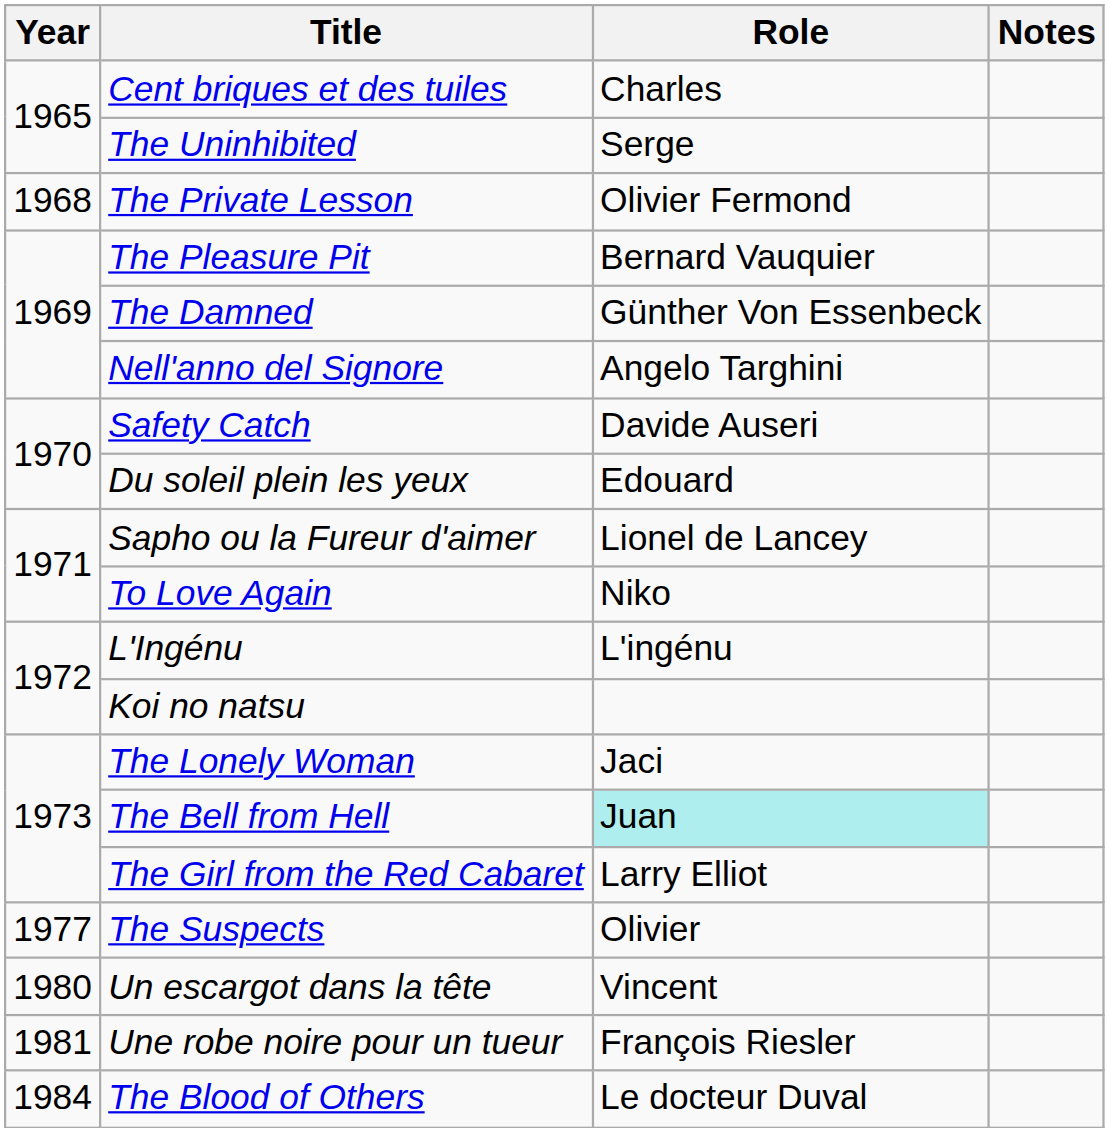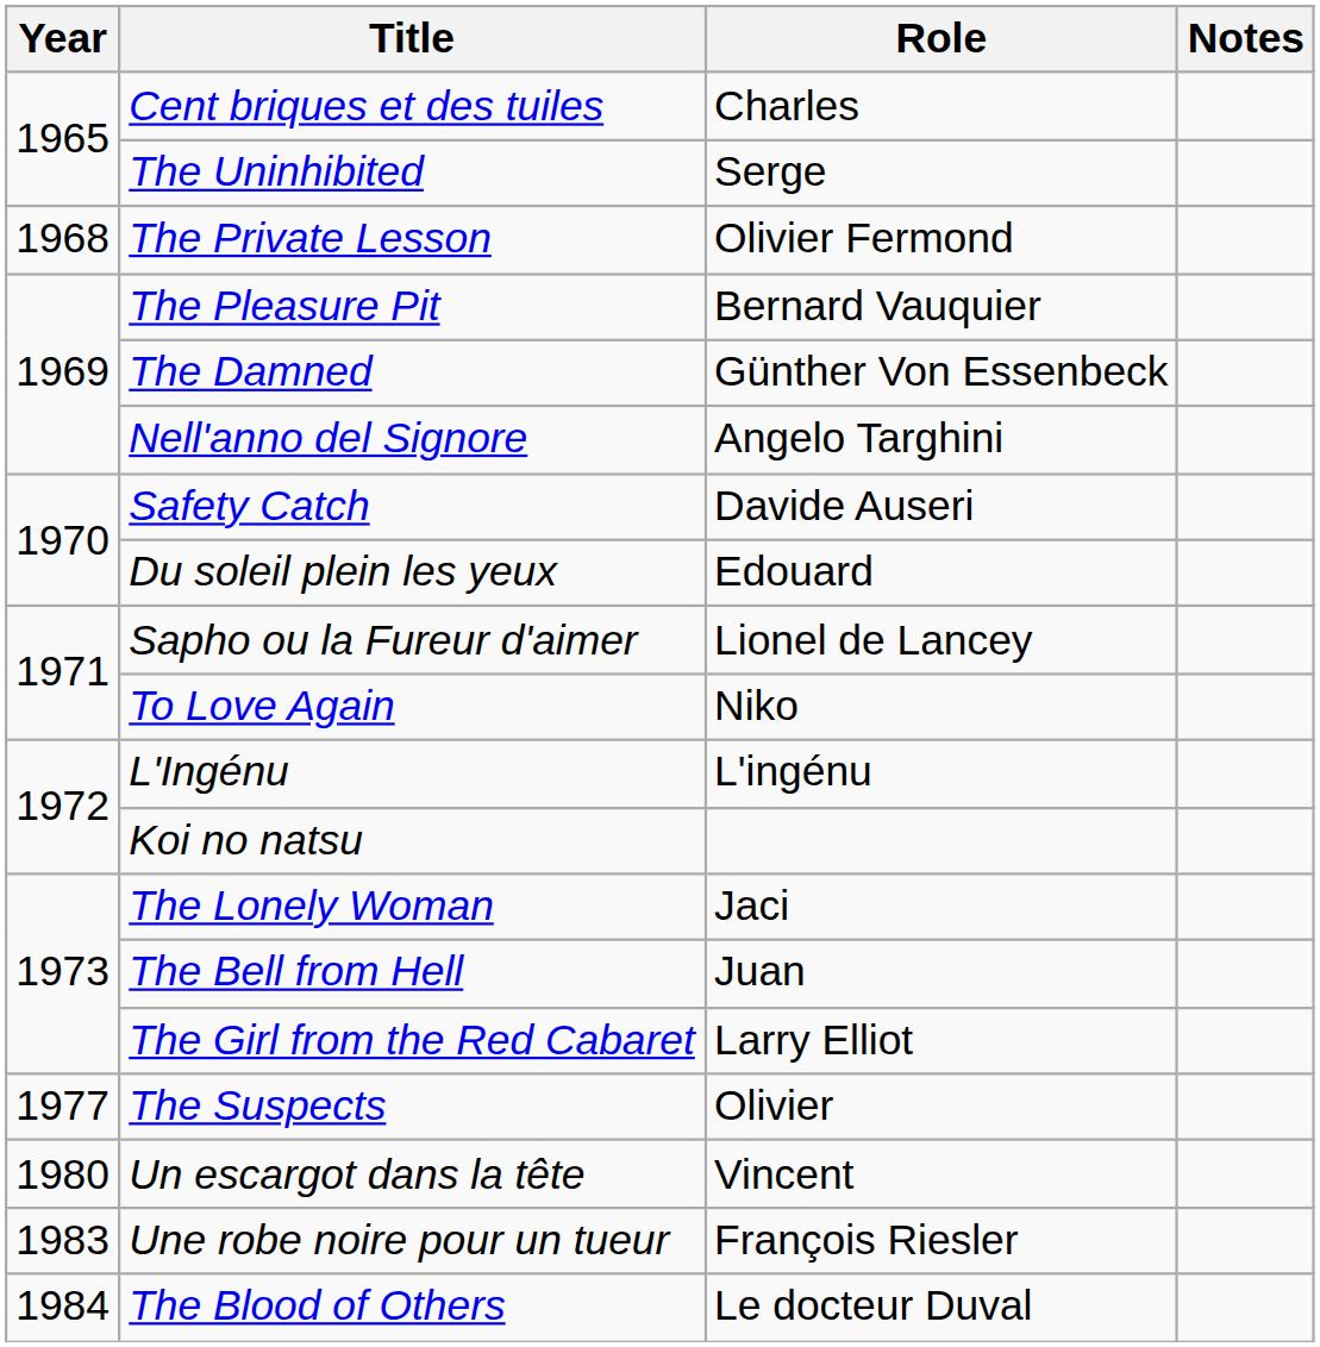 <table class="wikitable sortable">
 <tr>
 <th>Year</th>
 <th>Title</th>
 <th>Role</th>
 <th class="unsortable">Notes</th>
 </tr>
 <tr>
 <td rowspan=2>1965</td>
 <td><em><a href='#'>Cent briques et des tuiles</a></em></td>
 <td>Charles</td>
 <td></td>
 </tr>
 <tr>
 <td><em><a href='#'>The Uninhibited</a></em></td>
 <td>Serge</td>
 <td></td>
 </tr>
 <tr>
 <td>1968</td>
 <td><em><a href='#'>The Private Lesson</a></em></td>
 <td>Olivier Fermond</td>
 <td></td>
 </tr>
 <tr>
 <td rowspan=3>1969</td>
 <td><em><a href='#'>The Pleasure Pit</a></em></td>
 <td>Bernard Vauquier</td>
 <td></td>
 </tr>
 <tr>
 <td><em><a href='#'>The Damned</a></em></td>
 <td>Günther Von Essenbeck</td>
 <td></td>
 </tr>
 <tr>
 <td><em><a href='#'>Nell'anno del Signore</a></em></td>
 <td>Angelo Targhini</td>
 <td></td>
 </tr>
 <tr>
 <td rowspan=2>1970</td>
 <td><em><a href='#'>Safety Catch</a></em></td>
 <td>Davide Auseri</td>
 <td></td>
 </tr>
 <tr>
 <td><em>Du soleil plein les yeux</em></td>
 <td>Edouard</td>
 <td></td>
 </tr>
 <tr>
 <td rowspan=2>1971</td>
 <td><em>Sapho ou la Fureur d'aimer</em></td>
 <td>Lionel de Lancey</td>
 <td></td>
 </tr>
 <tr>
 <td><em><a href='#'>To Love Again</a></em></td>
 <td>Niko</td>
 <td></td>
 </tr>
 <tr>
 <td rowspan=2>1972</td>
 <td><em>L'Ingénu</em></td>
 <td>L'ingénu</td>
 <td></td>
 </tr>
 <tr>
 <td><em>Koi no natsu</em></td>
 <td></td>
 <td></td>
 </tr>
 <tr>
 <td rowspan=3>1973</td>
 <td><em><a href='#'>The Lonely Woman</a></em></td>
 <td>Jaci</td>
 <td></td>
 </tr>
 <tr>
 <td><em><a href='#'>The Bell from Hell</a></em></td>
-<td style="background: paleturquoise;">Juan</td>
+<td>Juan</td>
 <td></td>
 </tr>
 <tr>
 <td><em><a href='#'>The Girl from the Red Cabaret</a></em></td>
 <td>Larry Elliot</td>
 <td></td>
 </tr>
 <tr>
 <td>1977</td>
 <td><em><a href='#'>The Suspects</a></em></td>
 <td>Olivier</td>
 <td></td>
 </tr>
 <tr>
 <td>1980</td>
 <td><em>Un escargot dans la tête</em></td>
 <td>Vincent</td>
 <td></td>
 </tr>
 <tr>
-<td>1981</td>
+<td>1983</td>
 <td><em>Une robe noire pour un tueur</em></td>
 <td>François Riesler</td>
 <td></td>
 </tr>
 <tr>
 <td>1984</td>
 <td><em><a href='#'>The Blood of Others</a></em></td>
 <td>Le docteur Duval</td>
 <td></td>
 </tr>
 </table>
